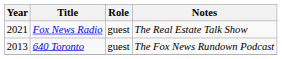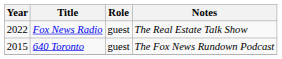 <table class="wikitable sortable">
 <tr>
 <th>Year</th>
 <th>Title</th>
 <th>Role</th>
 <th class="unsortable">Notes</th>
 </tr>
 <tr>
-<td>2021</td>
+<td>2022</td>
 <td><em><a href='#'>Fox News Radio</a></em></td>
 <td>guest</td>
 <td><em>The Real Estate Talk Show</em></td>
 </tr>
 <tr>
-<td>2013</td>
+<td>2015</td>
 <td><em><a href='#'>640 Toronto</a></em></td>
 <td>guest</td>
 <td><em>The Fox News Rundown Podcast</em></td>
 </tr>
 <tr>
 </tr>
 </table>
